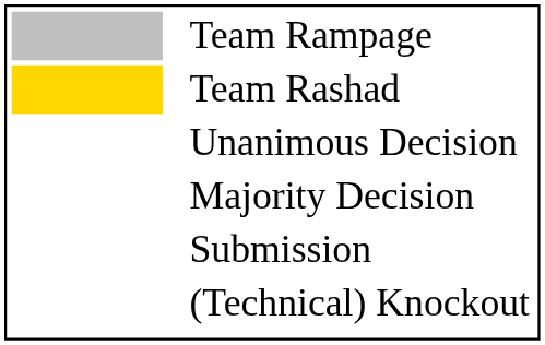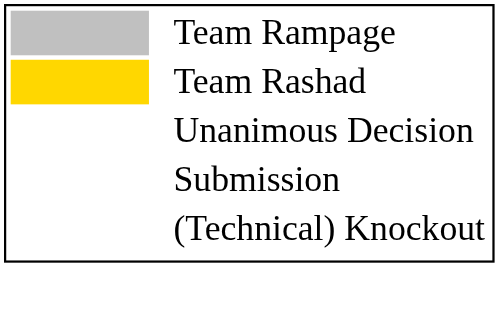 <table style="border:1px solid black;" align=left>
 <tr>
 <td style="background:silver; width:40px;"></td>
 <td> </td>
 <td>Team Rampage</td>
 </tr>
 <tr>
 <td style="background:gold; width:40px;"></td>
 <td> </td>
 <td>Team Rashad</td>
 </tr>
 <tr>
 <td style="width:60px;"></td>
 <td> </td>
 <td>Unanimous Decision</td>
 </tr>
 <tr>
 <td style="width:60px;"></td>
 <td> </td>
-<td>Majority Decision</td>
-</tr>
-<tr>
-<td style="width:60px;"></td>
-<td> </td>
 <td>Submission</td>
 </tr>
 <tr>
 <td style="width:60px;"></td>
 <td> </td>
 <td>(Technical) Knockout</td>
 </tr>
 <tr>
 </tr>
 </table>
